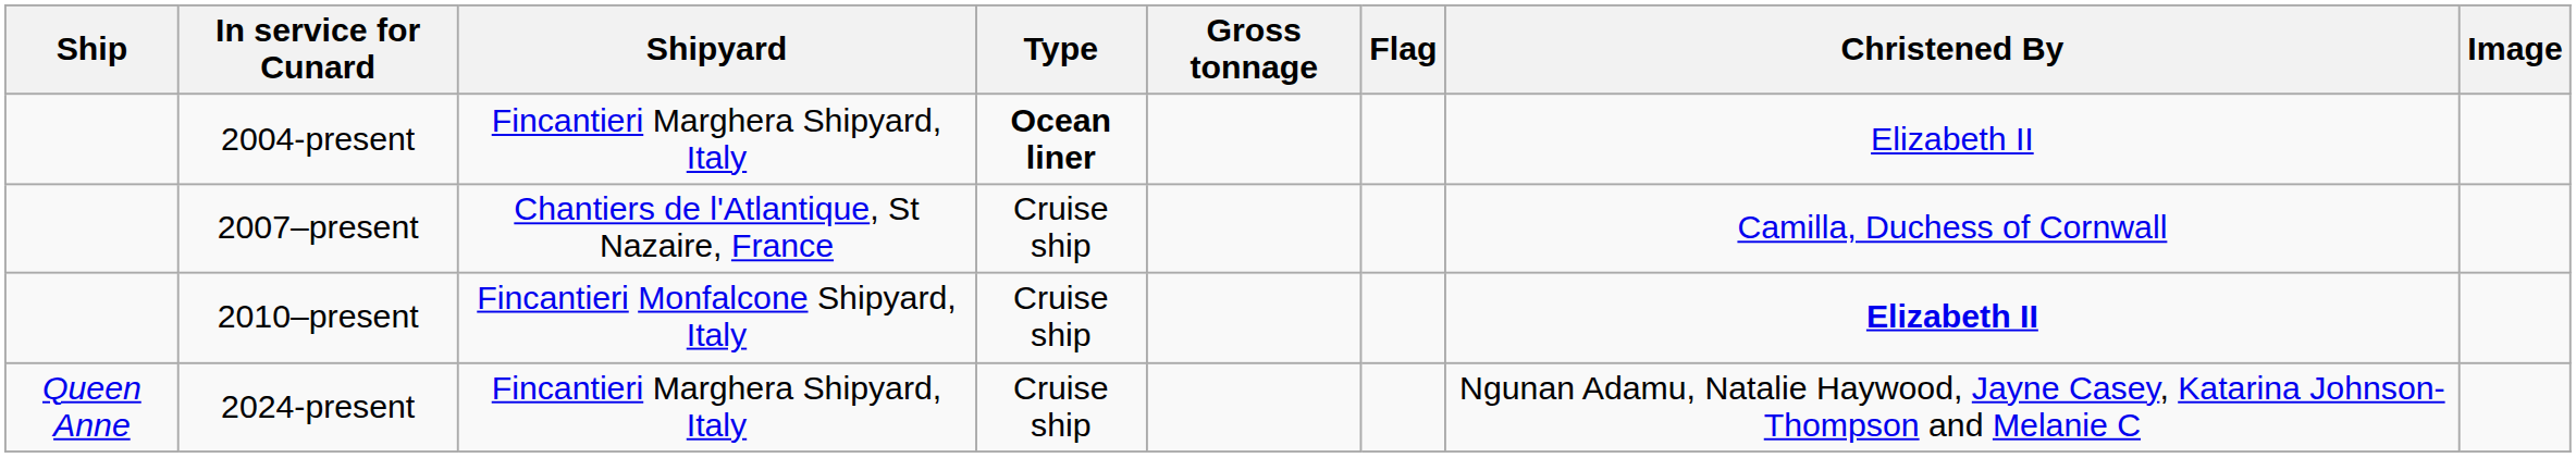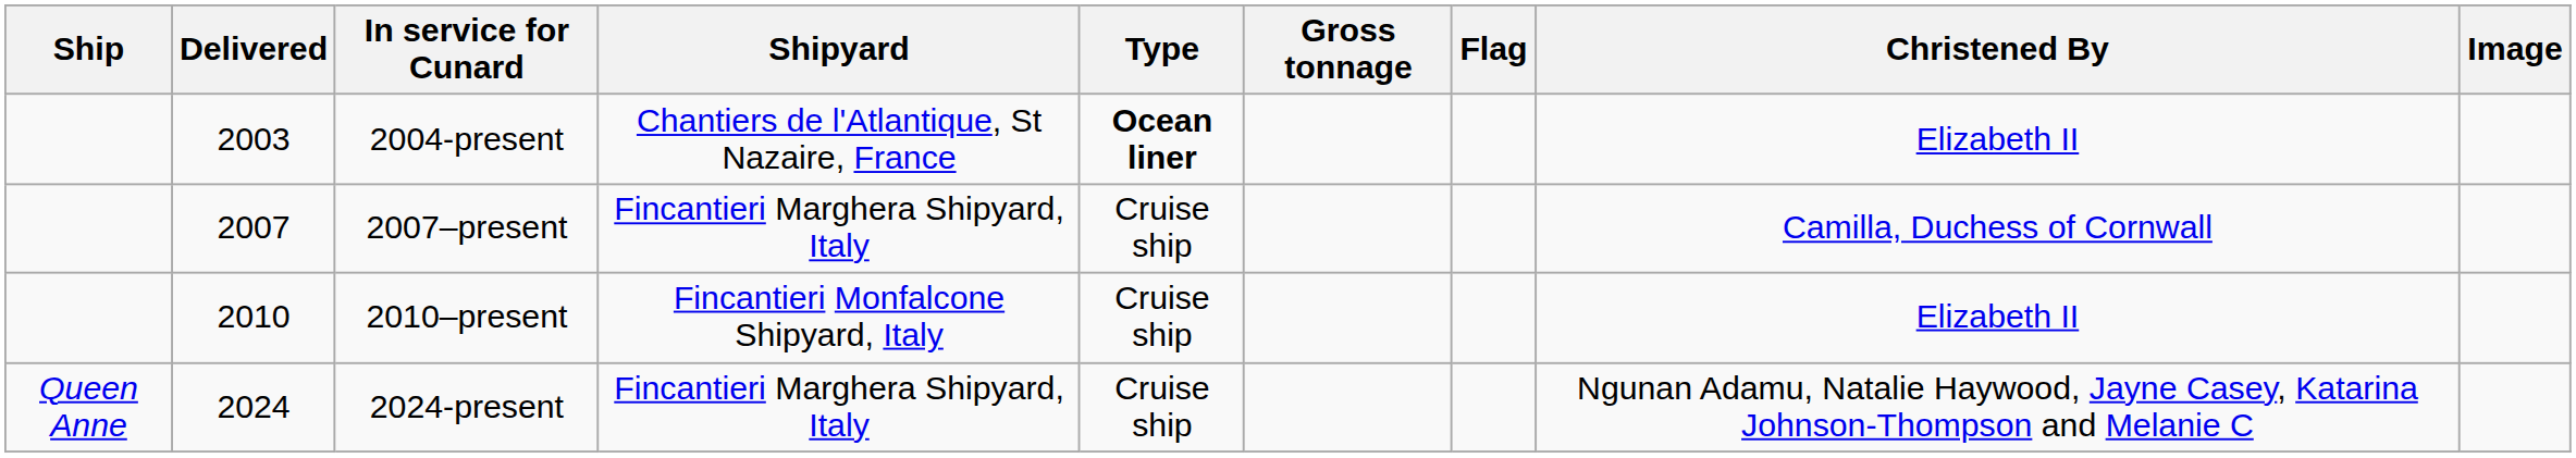 <table class="wikitable sortable" style="text-align:Center;">
 <tr>
 <th>Ship</th>
+<th>Delivered</th>
 <th>In service for Cunard</th>
 <th>Shipyard</th>
 <th>Type</th>
 <th>Gross tonnage</th>
 <th>Flag</th>
 <th>Christened By</th>
 <th>Image</th>
 </tr>
 <tr>
 <td></td>
+<td>2003</td>
 <td>2004-present</td>
-<td><a href='#'>Fincantieri</a> Marghera Shipyard, <a href='#'>Italy</a></td>
+<td><a href='#'>Chantiers de l'Atlantique</a>, St Nazaire, <a href='#'>France</a></td>
 <td><strong>Ocean liner</strong></td>
 <td></td>
 <td></td>
 <td><a href='#'>Elizabeth II</a></td>
 <td></td>
 </tr>
 <tr>
 <td></td>
+<td>2007</td>
 <td>2007–present</td>
-<td><a href='#'>Chantiers de l'Atlantique</a>, St Nazaire, <a href='#'>France</a></td>
+<td><a href='#'>Fincantieri</a> Marghera Shipyard, <a href='#'>Italy</a></td>
 <td>Cruise ship</td>
 <td></td>
 <td></td>
 <td><a href='#'>Camilla, Duchess of Cornwall</a></td>
 <td></td>
 </tr>
 <tr>
 <td></td>
+<td>2010</td>
 <td>2010–present</td>
 <td><a href='#'>Fincantieri</a> <a href='#'>Monfalcone</a> Shipyard, <a href='#'>Italy</a></td>
 <td>Cruise ship</td>
 <td></td>
 <td></td>
-<td><strong><a href='#'>Elizabeth II</a></strong></td>
+<td><a href='#'>Elizabeth II</a></td>
 <td></td>
 </tr>
 <tr>
 <td style="text-align:Center;"><em><a href='#'>Queen Anne</a></em></td>
+<td style="text-align:Center;">2024</td>
 <td style="text-align:Center;">2024-present</td>
 <td><a href='#'>Fincantieri</a> Marghera Shipyard, <a href='#'>Italy</a></td>
 <td style="text-align:Center;">Cruise ship</td>
 <td style="text-align:Center;"></td>
 <td></td>
 <td>Ngunan Adamu, Natalie Haywood, <a href='#'>Jayne Casey</a>, <a href='#'>Katarina Johnson-Thompson</a> and <a href='#'>Melanie C</a></td>
 <td></td>
 </tr>
 </table>
